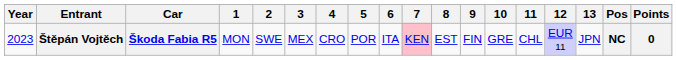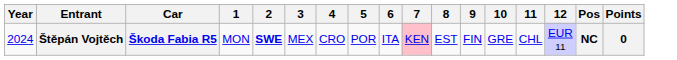 <table class="wikitable" style="text-align:center; font-size:90%">
 <tr>
 <th>Year</th>
 <th>Entrant</th>
 <th>Car</th>
 <th>1</th>
 <th>2</th>
 <th>3</th>
 <th>4</th>
 <th>5</th>
 <th>6</th>
 <th>7</th>
 <th>8</th>
 <th>9</th>
 <th>10</th>
 <th>11</th>
 <th>12</th>
-<th>13</th>
 <th>Pos</th>
 <th>Points</th>
 </tr>
 <tr>
-<td><a href='#'>2023</a></td>
+<td><a href='#'>2024</a></td>
 <th>Štěpán Vojtěch</th>
 <th><a href='#'>Škoda Fabia R5</a></th>
 <td><a href='#'>MON</a></td>
-<td><a href='#'>SWE</a></td>
+<td><strong><a href='#'>SWE</a></strong></td>
 <td><a href='#'>MEX</a></td>
 <td><a href='#'>CRO</a></td>
 <td><a href='#'>POR</a></td>
 <td><a href='#'>ITA</a></td>
 <td style="background: pink;"><a href='#'>KEN</a></td>
 <td><a href='#'>EST</a></td>
 <td><a href='#'>FIN</a></td>
 <td><a href='#'>GRE</a></td>
 <td><a href='#'>CHL</a></td>
 <td style="background:#CFCFFF;"><a href='#'>EUR</a><br><small>11</small></td>
-<td><a href='#'>JPN</a></td>
 <th>NC</th>
 <th>0</th>
 </tr>
 </table>
